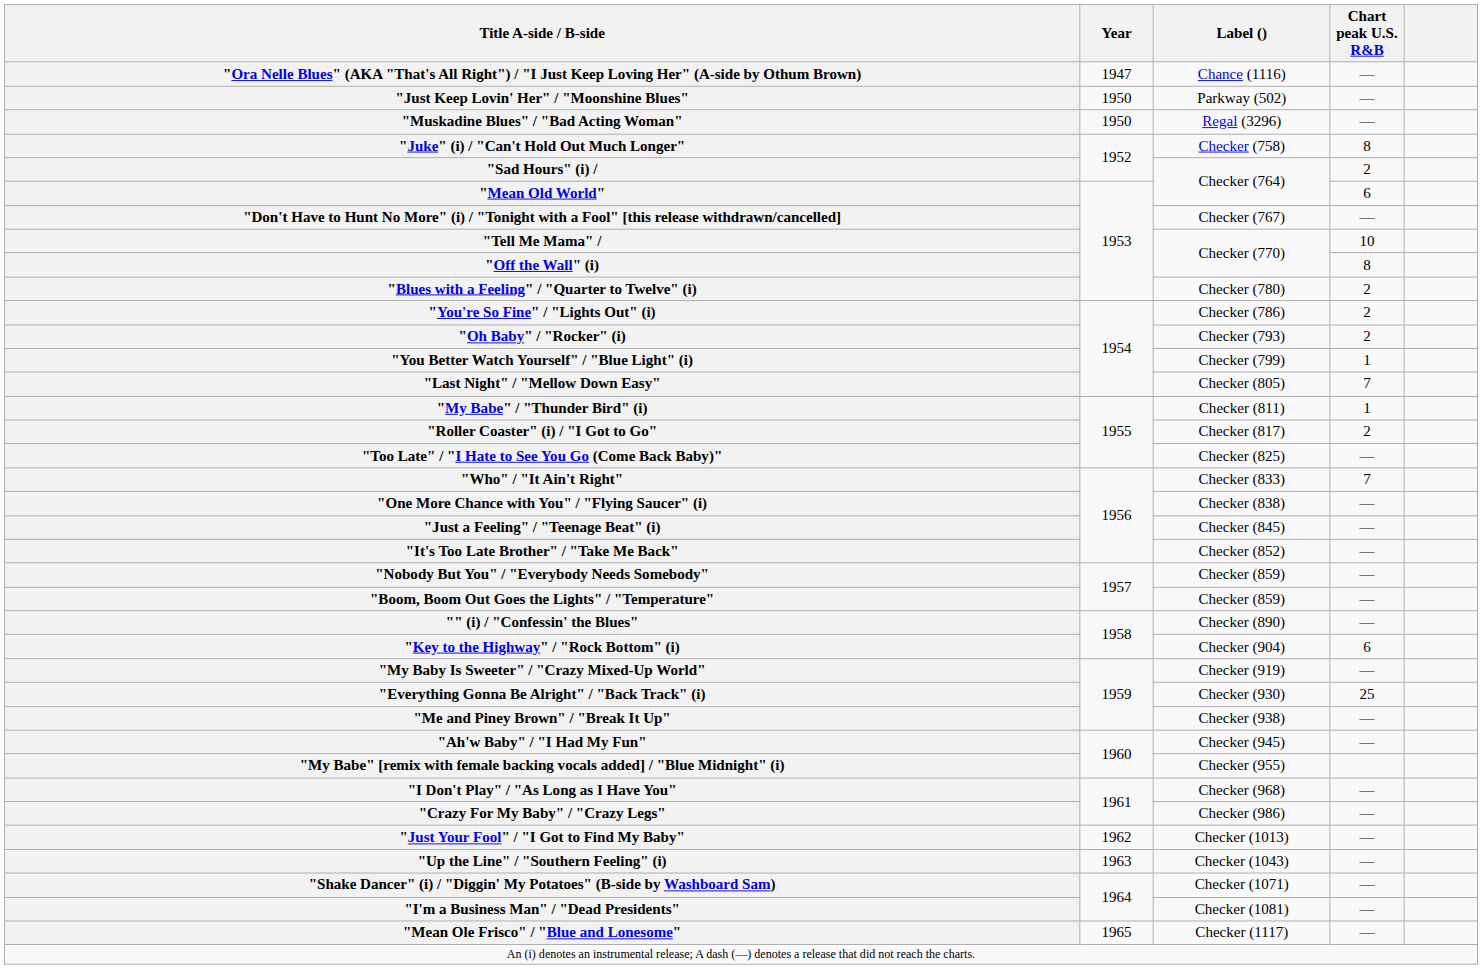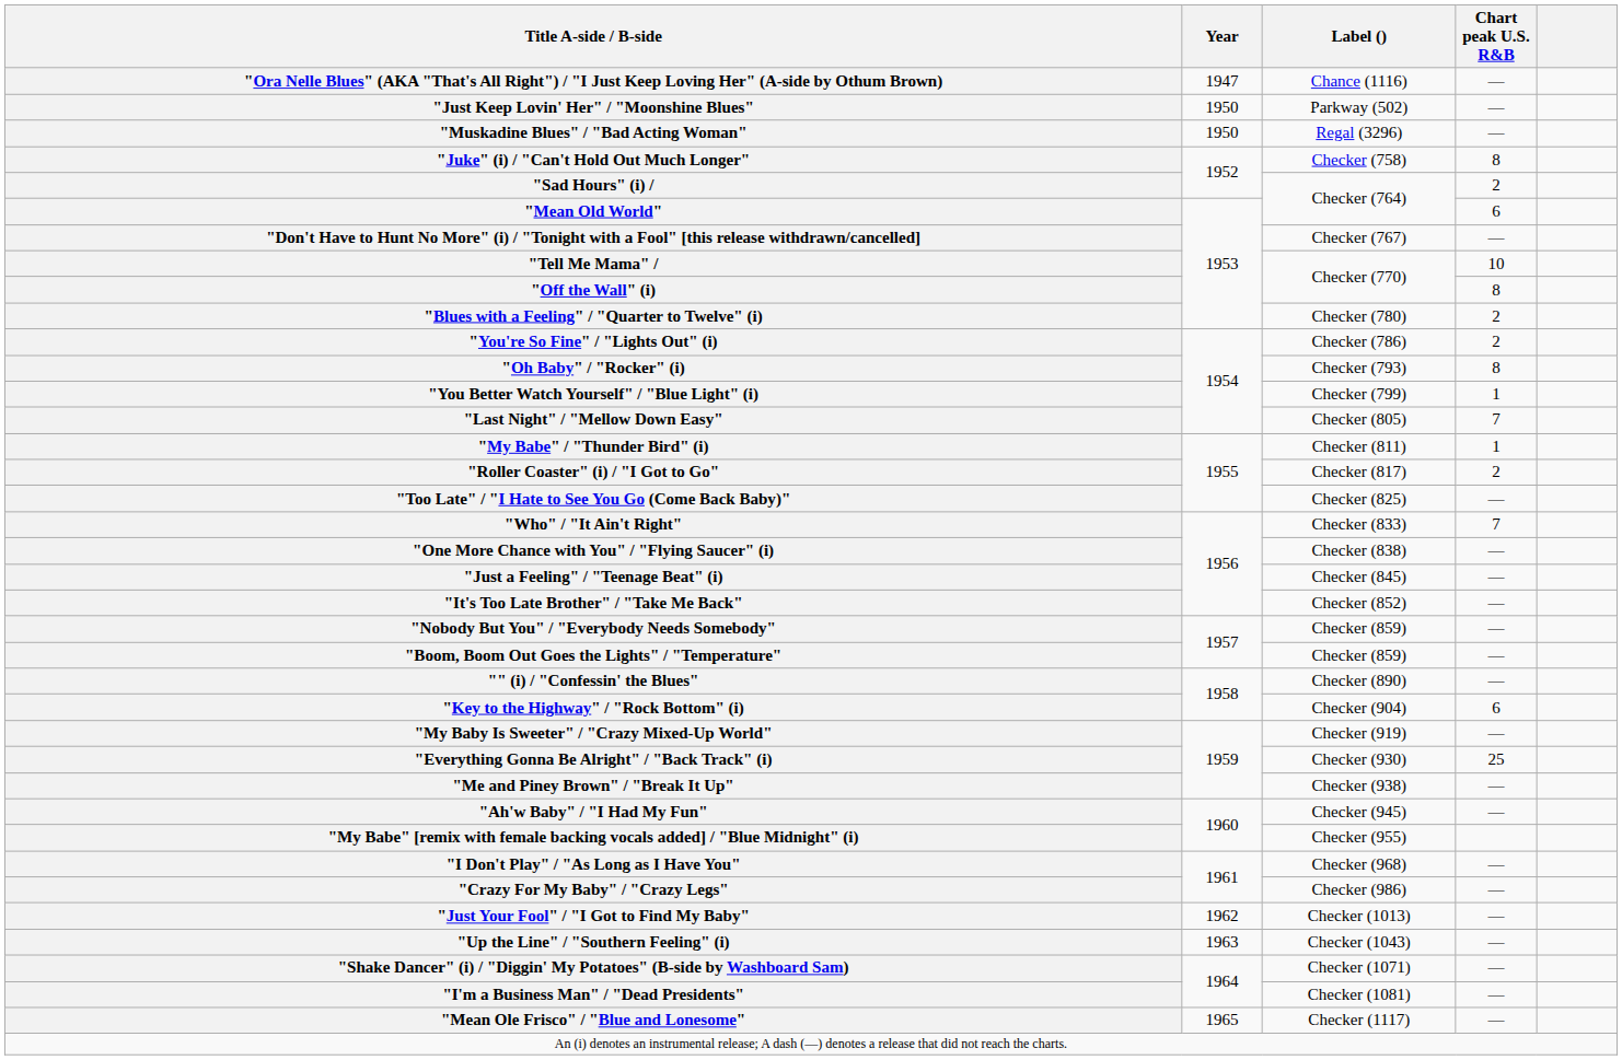 <table class="wikitable sortable plainrowheaders" style="text-align:center;">
 <tr>
 <th scope="col" width=%>Title A-side / B-side</th>
 <th scope="col" width=5%>Year</th>
 <th scope="col" width=12%>Label ()</th>
 <th scope="col" width=5% data-sort-type=number>Chart peak U.S. <a href='#'>R&B</a> </th>
 <th scope="col" width=5% class="unsortable"></th>
 </tr>
 <tr>
 <th scope="row">"<a href='#'>Ora Nelle Blues</a>" (AKA "That's All Right") / "I Just Keep Loving Her" (A-side by Othum Brown)</th>
 <td>1947</td>
 <td><a href='#'>Chance</a> (1116)</td>
 <td>—</td>
 <td></td>
 </tr>
 <tr>
 <th scope="row">"Just Keep Lovin' Her" / "Moonshine Blues"</th>
 <td>1950</td>
 <td>Parkway (502)</td>
 <td>—</td>
 <td></td>
 </tr>
 <tr>
 <th scope="row">"Muskadine Blues" / "Bad Acting Woman"</th>
 <td>1950</td>
 <td><a href='#'>Regal</a> (3296)</td>
 <td>—</td>
 <td></td>
 </tr>
 <tr>
 <th scope="row">"<a href='#'>Juke</a>" (i) / "Can't Hold Out Much Longer"</th>
 <td rowspan="2">1952</td>
 <td><a href='#'>Checker</a> (758)</td>
 <td>8</td>
 <td></td>
 </tr>
 <tr>
 <th scope="row">"Sad Hours" (i) /</th>
 <td rowspan="2">Checker (764)</td>
 <td>2</td>
 <td></td>
 </tr>
 <tr>
 <th scope="row">"<a href='#'>Mean Old World</a>"</th>
 <td rowspan="5">1953</td>
 <td>6</td>
 <td></td>
 </tr>
 <tr>
 <th scope="row">"Don't Have to Hunt No More" (i) / "Tonight with a Fool" [this release withdrawn/cancelled]</th>
 <td>Checker (767)</td>
 <td>—</td>
 <td></td>
 </tr>
 <tr>
 <th scope="row">"Tell Me Mama" /</th>
 <td rowspan="2">Checker (770)</td>
 <td>10</td>
 <td></td>
 </tr>
 <tr>
 <th scope="row">"<a href='#'>Off the Wall</a>" (i)</th>
 <td>8</td>
 <td></td>
 </tr>
 <tr>
 <th scope="row">"<a href='#'>Blues with a Feeling</a>" / "Quarter to Twelve" (i)</th>
 <td>Checker (780)</td>
 <td>2</td>
 <td></td>
 </tr>
 <tr>
 <th scope="row">"<a href='#'>You're So Fine</a>" / "Lights Out" (i)</th>
 <td rowspan="4">1954</td>
 <td>Checker (786)</td>
 <td>2</td>
 <td></td>
 </tr>
 <tr>
 <th scope="row">"<a href='#'>Oh Baby</a>" / "Rocker" (i)</th>
 <td>Checker (793)</td>
-<td>2</td>
+<td>8</td>
 <td></td>
 </tr>
 <tr>
 <th scope="row">"You Better Watch Yourself" / "Blue Light" (i)</th>
 <td>Checker (799)</td>
 <td>1</td>
 <td></td>
 </tr>
 <tr>
 <th scope="row">"Last Night" / "Mellow Down Easy"</th>
 <td>Checker (805)</td>
 <td>7</td>
 <td></td>
 </tr>
 <tr>
 <th scope="row">"<a href='#'>My Babe</a>" / "Thunder Bird" (i)</th>
 <td rowspan="3">1955</td>
 <td>Checker (811)</td>
 <td>1</td>
 <td></td>
 </tr>
 <tr>
 <th scope="row">"Roller Coaster" (i) / "I Got to Go"</th>
 <td>Checker (817)</td>
 <td>2</td>
 <td></td>
 </tr>
 <tr>
 <th scope="row">"Too Late" / "<a href='#'>I Hate to See You Go</a> (Come Back Baby)"</th>
 <td>Checker (825)</td>
 <td>—</td>
 <td></td>
 </tr>
 <tr>
 <th scope="row">"Who" / "It Ain't Right"</th>
 <td rowspan="4">1956</td>
 <td>Checker (833)</td>
 <td>7</td>
 <td></td>
 </tr>
 <tr>
 <th scope="row">"One More Chance with You" / "Flying Saucer" (i)</th>
 <td>Checker (838)</td>
 <td>—</td>
 <td></td>
 </tr>
 <tr>
 <th scope="row">"Just a Feeling" / "Teenage Beat" (i)</th>
 <td>Checker (845)</td>
 <td>—</td>
 <td></td>
 </tr>
 <tr>
 <th scope="row">"It's Too Late Brother" / "Take Me Back"</th>
 <td>Checker (852)</td>
 <td>—</td>
 <td></td>
 </tr>
 <tr>
 <th scope="row">"Nobody But You" / "Everybody Needs Somebody"</th>
 <td rowspan="2">1957</td>
 <td>Checker (859)</td>
 <td>—</td>
 <td></td>
 </tr>
 <tr>
 <th scope="row">"Boom, Boom Out Goes the Lights" / "Temperature"</th>
 <td>Checker (859)</td>
 <td>—</td>
 <td></td>
 </tr>
 <tr>
 <th scope="row">"" (i) / "Confessin' the Blues"</th>
 <td rowspan="2">1958</td>
 <td>Checker (890)</td>
 <td>—</td>
 <td></td>
 </tr>
 <tr>
 <th scope="row">"<a href='#'>Key to the Highway</a>" / "Rock Bottom" (i)</th>
 <td>Checker (904)</td>
 <td>6</td>
 <td></td>
 </tr>
 <tr>
 <th scope="row">"My Baby Is Sweeter" / "Crazy Mixed-Up World"</th>
 <td rowspan="3">1959</td>
 <td>Checker (919)</td>
 <td>—</td>
 <td></td>
 </tr>
 <tr>
 <th scope="row">"Everything Gonna Be Alright" / "Back Track" (i)</th>
 <td>Checker (930)</td>
 <td>25</td>
 <td></td>
 </tr>
 <tr>
 <th scope="row">"Me and Piney Brown" / "Break It Up"</th>
 <td>Checker (938)</td>
 <td>—</td>
 <td></td>
 </tr>
 <tr>
 <th scope="row">"Ah'w Baby" / "I Had My Fun"</th>
 <td rowspan="2">1960</td>
 <td>Checker (945)</td>
 <td>—</td>
 <td></td>
 </tr>
 <tr>
 <th scope="row">"My Babe" [remix with female backing vocals added] / "Blue Midnight" (i)</th>
 <td>Checker (955)</td>
 <td></td>
 <td></td>
 </tr>
 <tr>
 <th scope="row">"I Don't Play" / "As Long as I Have You"</th>
 <td rowspan="2">1961</td>
 <td>Checker (968)</td>
 <td>—</td>
 <td></td>
 </tr>
 <tr>
 <th scope="row">"Crazy For My Baby" / "Crazy Legs"</th>
 <td>Checker (986)</td>
 <td>—</td>
 <td></td>
 </tr>
 <tr>
 <th scope="row">"<a href='#'>Just Your Fool</a>" / "I Got to Find My Baby"</th>
 <td>1962</td>
 <td>Checker (1013)</td>
 <td>—</td>
 <td></td>
 </tr>
 <tr>
 <th scope="row">"Up the Line" / "Southern Feeling" (i)</th>
 <td>1963</td>
 <td>Checker (1043)</td>
 <td>—</td>
 <td></td>
 </tr>
 <tr>
 <th scope="row">"Shake Dancer" (i) / "Diggin' My Potatoes" (B-side by <a href='#'>Washboard Sam</a>)</th>
 <td rowspan="2">1964</td>
 <td>Checker (1071)</td>
 <td>—</td>
 <td></td>
 </tr>
 <tr>
 <th scope="row">"I'm a Business Man" / "Dead Presidents"</th>
 <td>Checker (1081)</td>
 <td>—</td>
 <td></td>
 </tr>
 <tr>
 <th scope="row">"Mean Ole Frisco" / "<a href='#'>Blue and Lonesome</a>"</th>
 <td>1965</td>
 <td>Checker (1117)</td>
 <td>—</td>
 <td></td>
 </tr>
 <tr class="sortbottom">
 <td colspan="5" style="font-size: 80%">An (i) denotes an instrumental release; A dash (—) denotes a release that did not reach the charts.</td>
 </tr>
 </table>
